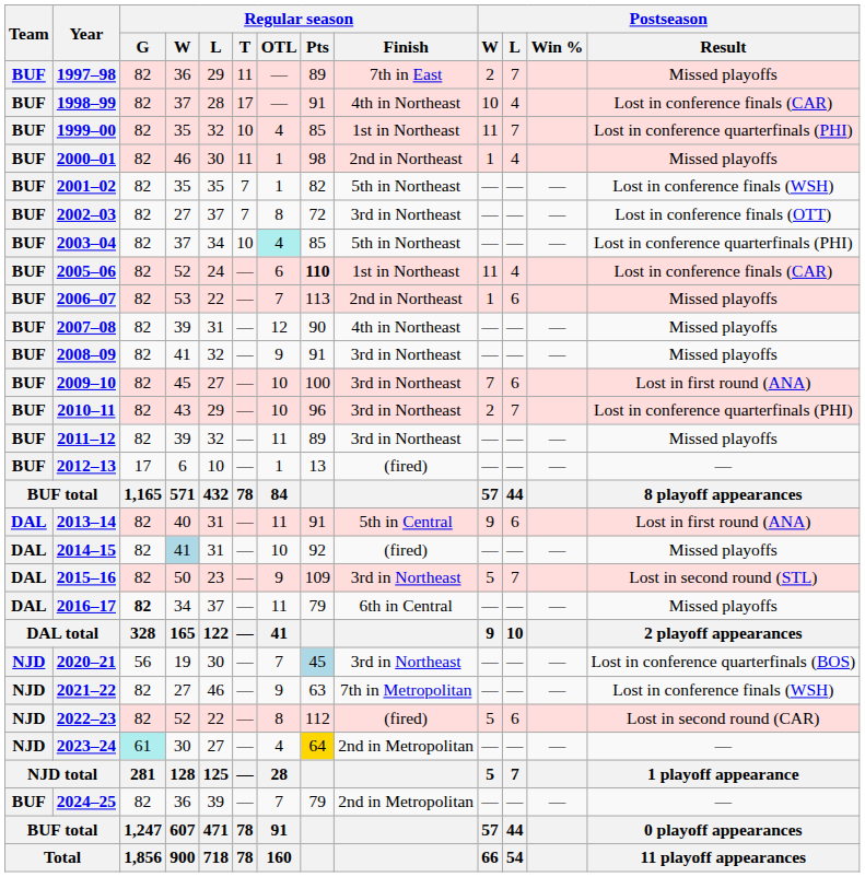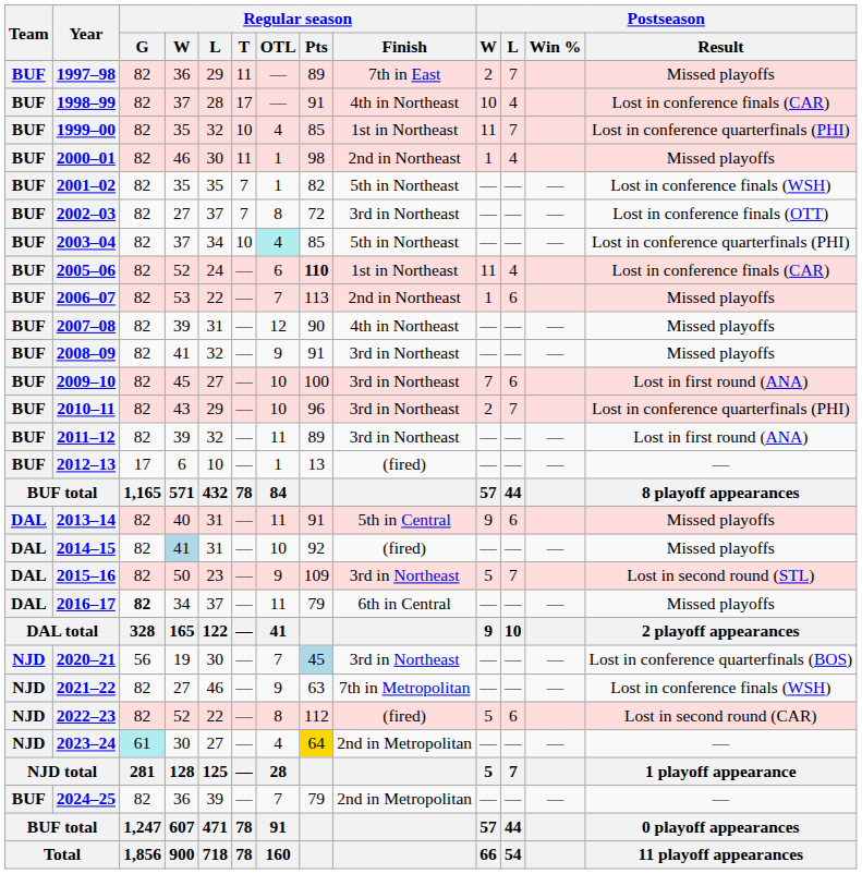 <table class="wikitable" style="font-size: 95%; text-align:center;">
 <tr>
 <th rowspan="2">Team</th>
 <th rowspan="2">Year</th>
 <th colspan="7"><a href='#'>Regular season</a></th>
 <th colspan="4"><a href='#'>Postseason</a></th>
 </tr>
 <tr>
 <th>G</th>
 <th>W</th>
 <th>L</th>
 <th>T</th>
 <th>OTL</th>
 <th>Pts</th>
 <th>Finish</th>
 <th>W</th>
 <th>L</th>
 <th>Win %</th>
 <th>Result</th>
 </tr>
 <tr style="background:#fdd;">
 <th><a href='#'>BUF</a></th>
 <th><a href='#'>1997–98</a></th>
 <td>82</td>
 <td>36</td>
 <td>29</td>
 <td>11</td>
 <td>—</td>
 <td>89</td>
 <td>7th in <a href='#'>East</a></td>
 <td>2</td>
 <td>7</td>
 <td></td>
 <td>Missed playoffs</td>
 </tr>
 <tr style="background:#fdd;">
 <th>BUF</th>
 <th><a href='#'>1998–99</a></th>
 <td>82</td>
 <td>37</td>
 <td>28</td>
 <td>17</td>
 <td>—</td>
 <td>91</td>
 <td>4th in Northeast</td>
 <td>10</td>
 <td>4</td>
 <td></td>
 <td>Lost in conference finals (<a href='#'>CAR</a>)</td>
 </tr>
 <tr style="background:#fdd;">
 <th>BUF</th>
 <th><a href='#'>1999–00</a></th>
 <td>82</td>
 <td>35</td>
 <td>32</td>
 <td>10</td>
 <td>4</td>
 <td>85</td>
 <td>1st in Northeast</td>
 <td>11</td>
 <td>7</td>
 <td></td>
 <td>Lost in conference quarterfinals (<a href='#'>PHI</a>)</td>
 </tr>
 <tr style="background:#fdd;">
 <th>BUF</th>
 <th><a href='#'>2000–01</a></th>
 <td>82</td>
 <td>46</td>
 <td>30</td>
 <td>11</td>
 <td>1</td>
 <td>98</td>
 <td>2nd in Northeast</td>
 <td>1</td>
 <td>4</td>
 <td></td>
 <td>Missed playoffs</td>
 </tr>
 <tr>
 <th>BUF</th>
 <th><a href='#'>2001–02</a></th>
 <td>82</td>
 <td>35</td>
 <td>35</td>
 <td>7</td>
 <td>1</td>
 <td>82</td>
 <td>5th in Northeast</td>
 <td>—</td>
 <td>—</td>
 <td>—</td>
 <td>Lost in conference finals (<a href='#'>WSH</a>)</td>
 </tr>
 <tr>
 <th>BUF</th>
 <th><a href='#'>2002–03</a></th>
 <td>82</td>
 <td>27</td>
 <td>37</td>
 <td>7</td>
 <td>8</td>
 <td>72</td>
 <td>3rd in Northeast</td>
 <td>—</td>
 <td>—</td>
 <td>—</td>
 <td>Lost in conference finals (<a href='#'>OTT</a>)</td>
 </tr>
 <tr>
 <th>BUF</th>
 <th><a href='#'>2003–04</a></th>
 <td>82</td>
 <td>37</td>
 <td>34</td>
 <td>10</td>
 <td style="background: paleturquoise;">4</td>
 <td>85</td>
 <td>5th in Northeast</td>
 <td>—</td>
 <td>—</td>
 <td>—</td>
 <td>Lost in conference quarterfinals (PHI)</td>
 </tr>
 <tr style="background:#fdd;">
 <th>BUF</th>
 <th><a href='#'>2005–06</a></th>
 <td>82</td>
 <td>52</td>
 <td>24</td>
 <td>—</td>
 <td>6</td>
 <td><strong>110</strong></td>
 <td>1st in Northeast</td>
 <td>11</td>
 <td>4</td>
 <td></td>
 <td>Lost in conference finals (<a href='#'>CAR</a>)</td>
 </tr>
 <tr style="background:#fdd;">
 <th>BUF</th>
 <th><a href='#'>2006–07</a></th>
 <td>82</td>
 <td>53</td>
 <td>22</td>
 <td>—</td>
 <td>7</td>
 <td>113</td>
 <td>2nd in Northeast</td>
 <td>1</td>
 <td>6</td>
 <td></td>
 <td>Missed playoffs</td>
 </tr>
 <tr>
 <th>BUF</th>
 <th><a href='#'>2007–08</a></th>
 <td>82</td>
 <td>39</td>
 <td>31</td>
 <td>—</td>
 <td>12</td>
 <td>90</td>
 <td>4th in Northeast</td>
 <td>—</td>
 <td>—</td>
 <td>—</td>
 <td>Missed playoffs</td>
 </tr>
 <tr>
 <th>BUF</th>
 <th><a href='#'>2008–09</a></th>
 <td>82</td>
 <td>41</td>
 <td>32</td>
 <td>—</td>
 <td>9</td>
 <td>91</td>
 <td>3rd in Northeast</td>
 <td>—</td>
 <td>—</td>
 <td>—</td>
 <td>Missed playoffs</td>
 </tr>
 <tr style="background:#fdd;">
 <th>BUF</th>
 <th><a href='#'>2009–10</a></th>
 <td>82</td>
 <td>45</td>
 <td>27</td>
 <td>—</td>
 <td>10</td>
 <td>100</td>
 <td>3rd in Northeast</td>
 <td>7</td>
 <td>6</td>
 <td></td>
 <td>Lost in first round (<a href='#'>ANA</a>)</td>
 </tr>
 <tr style="background:#fdd;">
 <th>BUF</th>
 <th><a href='#'>2010–11</a></th>
 <td>82</td>
 <td>43</td>
 <td>29</td>
 <td>—</td>
 <td>10</td>
 <td>96</td>
 <td>3rd in Northeast</td>
 <td>2</td>
 <td>7</td>
 <td></td>
 <td>Lost in conference quarterfinals (PHI)</td>
 </tr>
 <tr>
 <th>BUF</th>
 <th><a href='#'>2011–12</a></th>
 <td>82</td>
 <td>39</td>
 <td>32</td>
 <td>—</td>
 <td>11</td>
 <td>89</td>
 <td>3rd in Northeast</td>
 <td>—</td>
 <td>—</td>
 <td>—</td>
-<td>Missed playoffs</td>
+<td>Lost in first round (<a href='#'>ANA</a>)</td>
 </tr>
 <tr>
 <th>BUF</th>
 <th><a href='#'>2012–13</a></th>
 <td>17</td>
 <td>6</td>
 <td>10</td>
 <td>—</td>
 <td>1</td>
 <td>13</td>
 <td>(fired)</td>
 <td>—</td>
 <td>—</td>
 <td>—</td>
 <td>—</td>
 </tr>
 <tr>
 <th colspan="2">BUF total</th>
 <th>1,165</th>
 <th>571</th>
 <th>432</th>
 <th>78</th>
 <th>84</th>
 <th> </th>
 <th> </th>
 <th>57</th>
 <th>44</th>
 <th></th>
 <th>8 playoff appearances</th>
 </tr>
 <tr style="background:#fdd;">
 <th><a href='#'>DAL</a></th>
 <th><a href='#'>2013–14</a></th>
 <td>82</td>
 <td>40</td>
 <td>31</td>
 <td>—</td>
 <td>11</td>
 <td>91</td>
 <td>5th in <a href='#'>Central</a></td>
 <td>9</td>
 <td>6</td>
 <td></td>
-<td>Lost in first round (<a href='#'>ANA</a>)</td>
+<td>Missed playoffs</td>
 </tr>
 <tr>
 <th>DAL</th>
 <th><a href='#'>2014–15</a></th>
 <td>82</td>
 <td style="background: lightblue;">41</td>
 <td>31</td>
 <td>—</td>
 <td>10</td>
 <td>92</td>
 <td>(fired)</td>
 <td>—</td>
 <td>—</td>
 <td>—</td>
 <td>Missed playoffs</td>
 </tr>
 <tr style="background:#fdd;">
 <th>DAL</th>
 <th><a href='#'>2015–16</a></th>
 <td>82</td>
 <td>50</td>
 <td>23</td>
 <td>—</td>
 <td>9</td>
 <td>109</td>
 <td>3rd in <a href='#'>Northeast</a></td>
 <td>5</td>
 <td>7</td>
 <td></td>
 <td>Lost in second round (<a href='#'>STL</a>)</td>
 </tr>
 <tr>
 <th>DAL</th>
 <th><a href='#'>2016–17</a></th>
 <td><strong>82</strong></td>
 <td>34</td>
 <td>37</td>
 <td>—</td>
 <td>11</td>
 <td>79</td>
 <td>6th in Central</td>
 <td>—</td>
 <td>—</td>
 <td>—</td>
 <td>Missed playoffs</td>
 </tr>
 <tr>
 <th colspan="2">DAL total</th>
 <th>328</th>
 <th>165</th>
 <th>122</th>
 <th>—</th>
 <th>41</th>
 <th> </th>
 <th> </th>
 <th>9</th>
 <th>10</th>
 <th></th>
 <th>2 playoff appearances</th>
 </tr>
 <tr>
 <th><a href='#'>NJD</a></th>
 <th><a href='#'>2020–21</a></th>
 <td>56</td>
 <td>19</td>
 <td>30</td>
 <td>—</td>
 <td>7</td>
 <td style="background: lightblue;">45</td>
 <td>3rd in <a href='#'>Northeast</a></td>
 <td>—</td>
 <td>—</td>
 <td>—</td>
 <td>Lost in conference quarterfinals (<a href='#'>BOS</a>)</td>
 </tr>
 <tr>
 <th>NJD</th>
 <th><a href='#'>2021–22</a></th>
 <td>82</td>
 <td>27</td>
 <td>46</td>
 <td>—</td>
 <td>9</td>
 <td>63</td>
 <td>7th in <a href='#'>Metropolitan</a></td>
 <td>—</td>
 <td>—</td>
 <td>—</td>
 <td>Lost in conference finals (<a href='#'>WSH</a>)</td>
 </tr>
 <tr style="background:#fdd;">
 <th>NJD</th>
 <th><a href='#'>2022–23</a></th>
 <td>82</td>
 <td>52</td>
 <td>22</td>
 <td>—</td>
 <td>8</td>
 <td>112</td>
 <td>(fired)</td>
 <td>5</td>
 <td>6</td>
 <td></td>
 <td>Lost in second round (CAR)</td>
 </tr>
 <tr>
 <th>NJD</th>
 <th><a href='#'>2023–24</a></th>
 <td style="background: paleturquoise;">61</td>
 <td>30</td>
 <td>27</td>
 <td>—</td>
 <td>4</td>
 <td style="background: gold;">64</td>
 <td>2nd in Metropolitan</td>
 <td>—</td>
 <td>—</td>
 <td>—</td>
 <td>—</td>
 </tr>
 <tr>
 <th colspan="2">NJD total</th>
 <th>281</th>
 <th>128</th>
 <th>125</th>
 <th>—</th>
 <th>28</th>
 <th> </th>
 <th> </th>
 <th>5</th>
 <th>7</th>
 <th></th>
 <th>1 playoff appearance</th>
 </tr>
 <tr>
 <th>BUF</th>
 <th><a href='#'>2024–25</a></th>
 <td>82</td>
 <td>36</td>
 <td>39</td>
 <td>—</td>
 <td>7</td>
 <td>79</td>
 <td>2nd in Metropolitan</td>
 <td>—</td>
 <td>—</td>
 <td>—</td>
 <td>—</td>
 </tr>
 <tr>
 <th colspan="2">BUF total</th>
 <th>1,247</th>
 <th>607</th>
 <th>471</th>
 <th>78</th>
 <th>91</th>
 <th> </th>
 <th> </th>
 <th>57</th>
 <th>44</th>
 <th></th>
 <th>0 playoff appearances</th>
 </tr>
 <tr>
 <th colspan="2">Total</th>
 <th>1,856</th>
 <th>900</th>
 <th>718</th>
 <th>78</th>
 <th>160</th>
 <th> </th>
 <th> </th>
 <th>66</th>
 <th>54</th>
 <th></th>
 <th>11 playoff appearances</th>
 </tr>
 </table>
